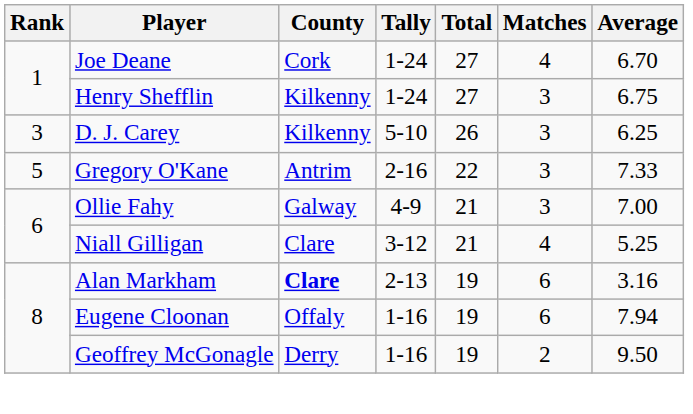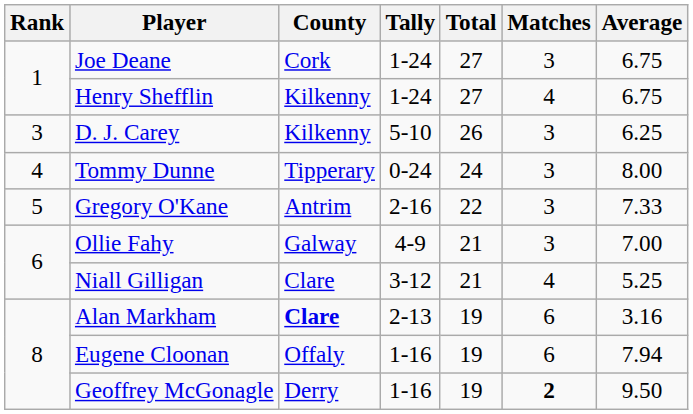 <table class="wikitable">
 <tr>
 <th>Rank</th>
 <th>Player</th>
 <th>County</th>
 <th>Tally</th>
 <th>Total</th>
 <th>Matches</th>
 <th>Average</th>
 </tr>
 <tr>
 <td rowspan=2 align=center>1</td>
 <td><a href='#'>Joe Deane</a></td>
 <td><a href='#'>Cork</a></td>
 <td align=center>1-24</td>
 <td align=center>27</td>
-<td align=center>4</td>
-<td align=center>6.70</td>
+<td align=center>3</td>
+<td align=center>6.75</td>
 </tr>
 <tr>
 <td><a href='#'>Henry Shefflin</a></td>
 <td><a href='#'>Kilkenny</a></td>
 <td align=center>1-24</td>
 <td align=center>27</td>
-<td align=center>3</td>
+<td align=center>4</td>
 <td align=center>6.75</td>
 </tr>
 <tr>
 <td rowspan=1 align=center>3</td>
 <td><a href='#'>D. J. Carey</a></td>
 <td><a href='#'>Kilkenny</a></td>
 <td align=center>5-10</td>
 <td align=center>26</td>
 <td align=center>3</td>
 <td align=center>6.25</td>
+</tr>
+<tr>
+<td rowspan=1 align=center>4</td>
+<td><a href='#'>Tommy Dunne</a></td>
+<td><a href='#'>Tipperary</a></td>
+<td align=center>0-24</td>
+<td align=center>24</td>
+<td align=center>3</td>
+<td align=center>8.00</td>
 </tr>
 <tr>
 <td rowspan=1 align=center>5</td>
 <td><a href='#'>Gregory O'Kane</a></td>
 <td><a href='#'>Antrim</a></td>
 <td align=center>2-16</td>
 <td align=center>22</td>
 <td align=center>3</td>
 <td align=center>7.33</td>
 </tr>
 <tr>
 <td rowspan=2 align=center>6</td>
 <td><a href='#'>Ollie Fahy</a></td>
 <td><a href='#'>Galway</a></td>
 <td align=center>4-9</td>
 <td align=center>21</td>
 <td align=center>3</td>
 <td align=center>7.00</td>
 </tr>
 <tr>
 <td><a href='#'>Niall Gilligan</a></td>
 <td><a href='#'>Clare</a></td>
 <td align=center>3-12</td>
 <td align=center>21</td>
 <td align=center>4</td>
 <td align=center>5.25</td>
 </tr>
 <tr>
 <td rowspan=3 align=center>8</td>
 <td><a href='#'>Alan Markham</a></td>
 <td><strong><a href='#'>Clare</a></strong></td>
 <td align=center>2-13</td>
 <td align=center>19</td>
 <td align=center>6</td>
 <td align=center>3.16</td>
 </tr>
 <tr>
 <td><a href='#'>Eugene Cloonan</a></td>
 <td><a href='#'>Offaly</a></td>
 <td align=center>1-16</td>
 <td align=center>19</td>
 <td align=center>6</td>
 <td align=center>7.94</td>
 </tr>
 <tr>
 <td><a href='#'>Geoffrey McGonagle</a></td>
 <td><a href='#'>Derry</a></td>
 <td align=center>1-16</td>
 <td align=center>19</td>
-<td align=center>2</td>
+<td align=center><strong>2</strong></td>
 <td align=center>9.50</td>
 </tr>
 </table>
